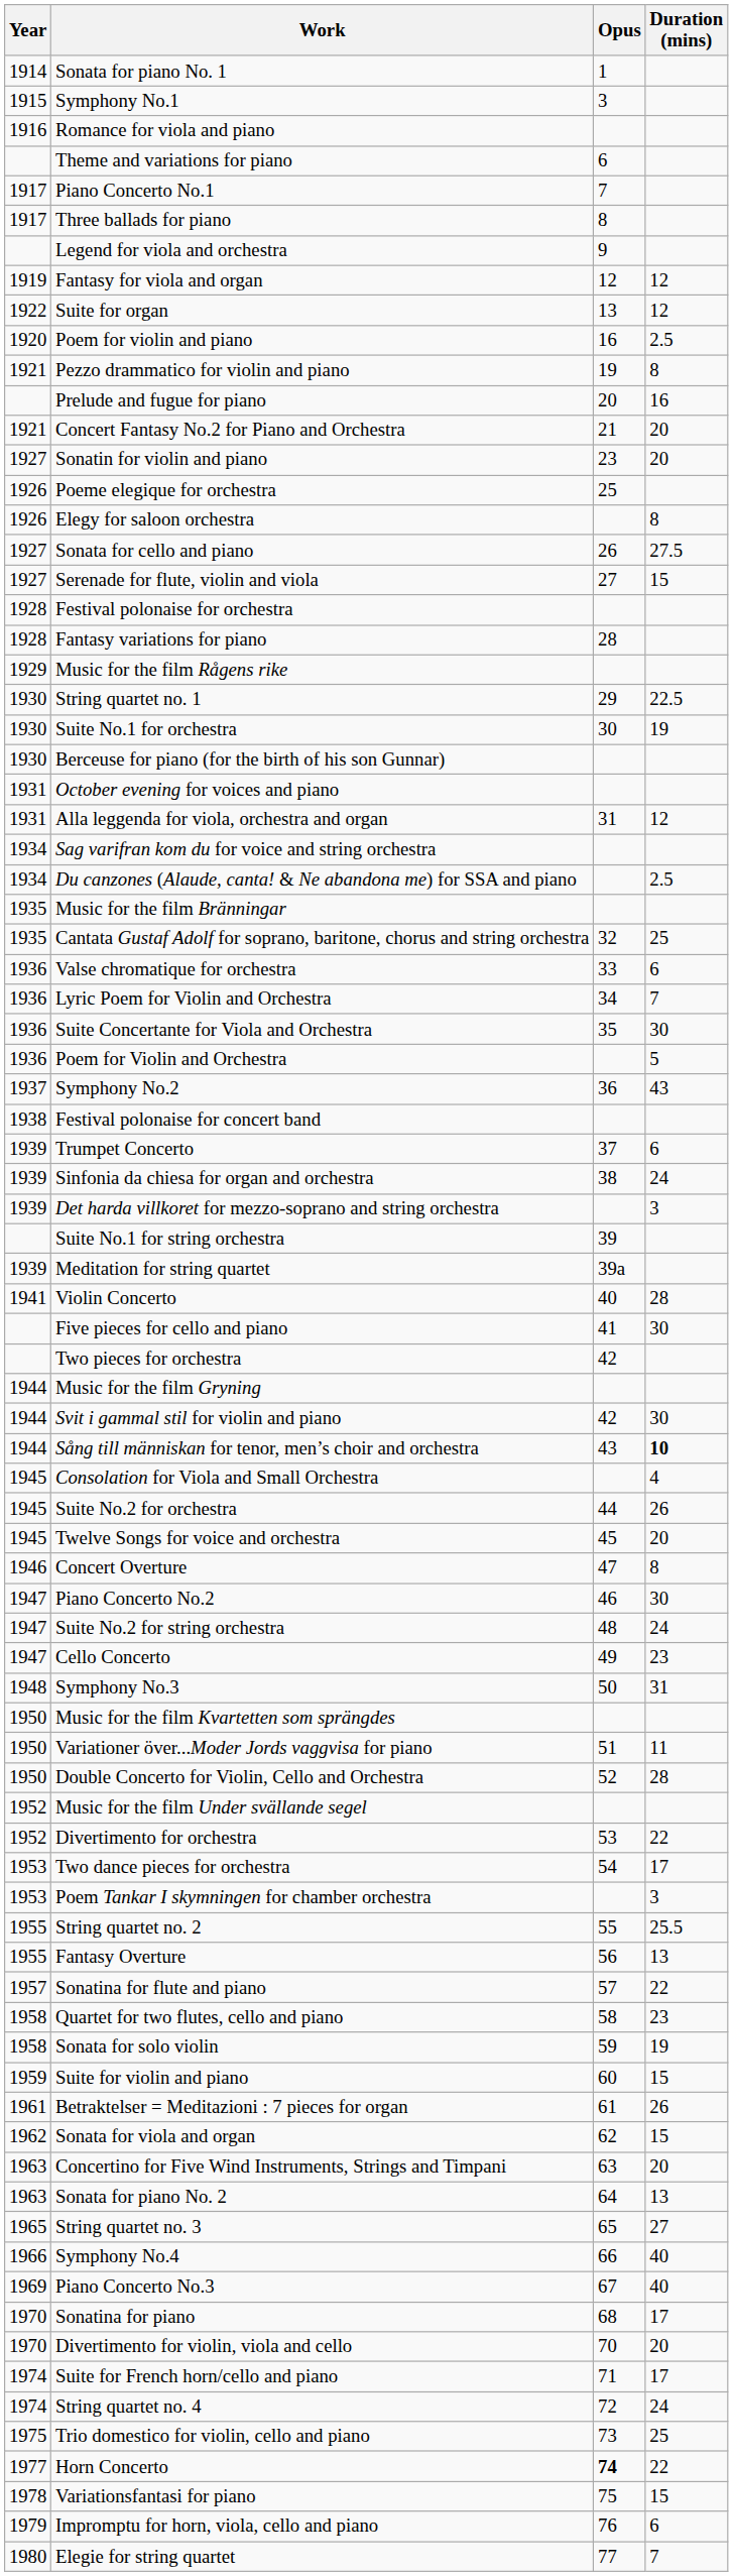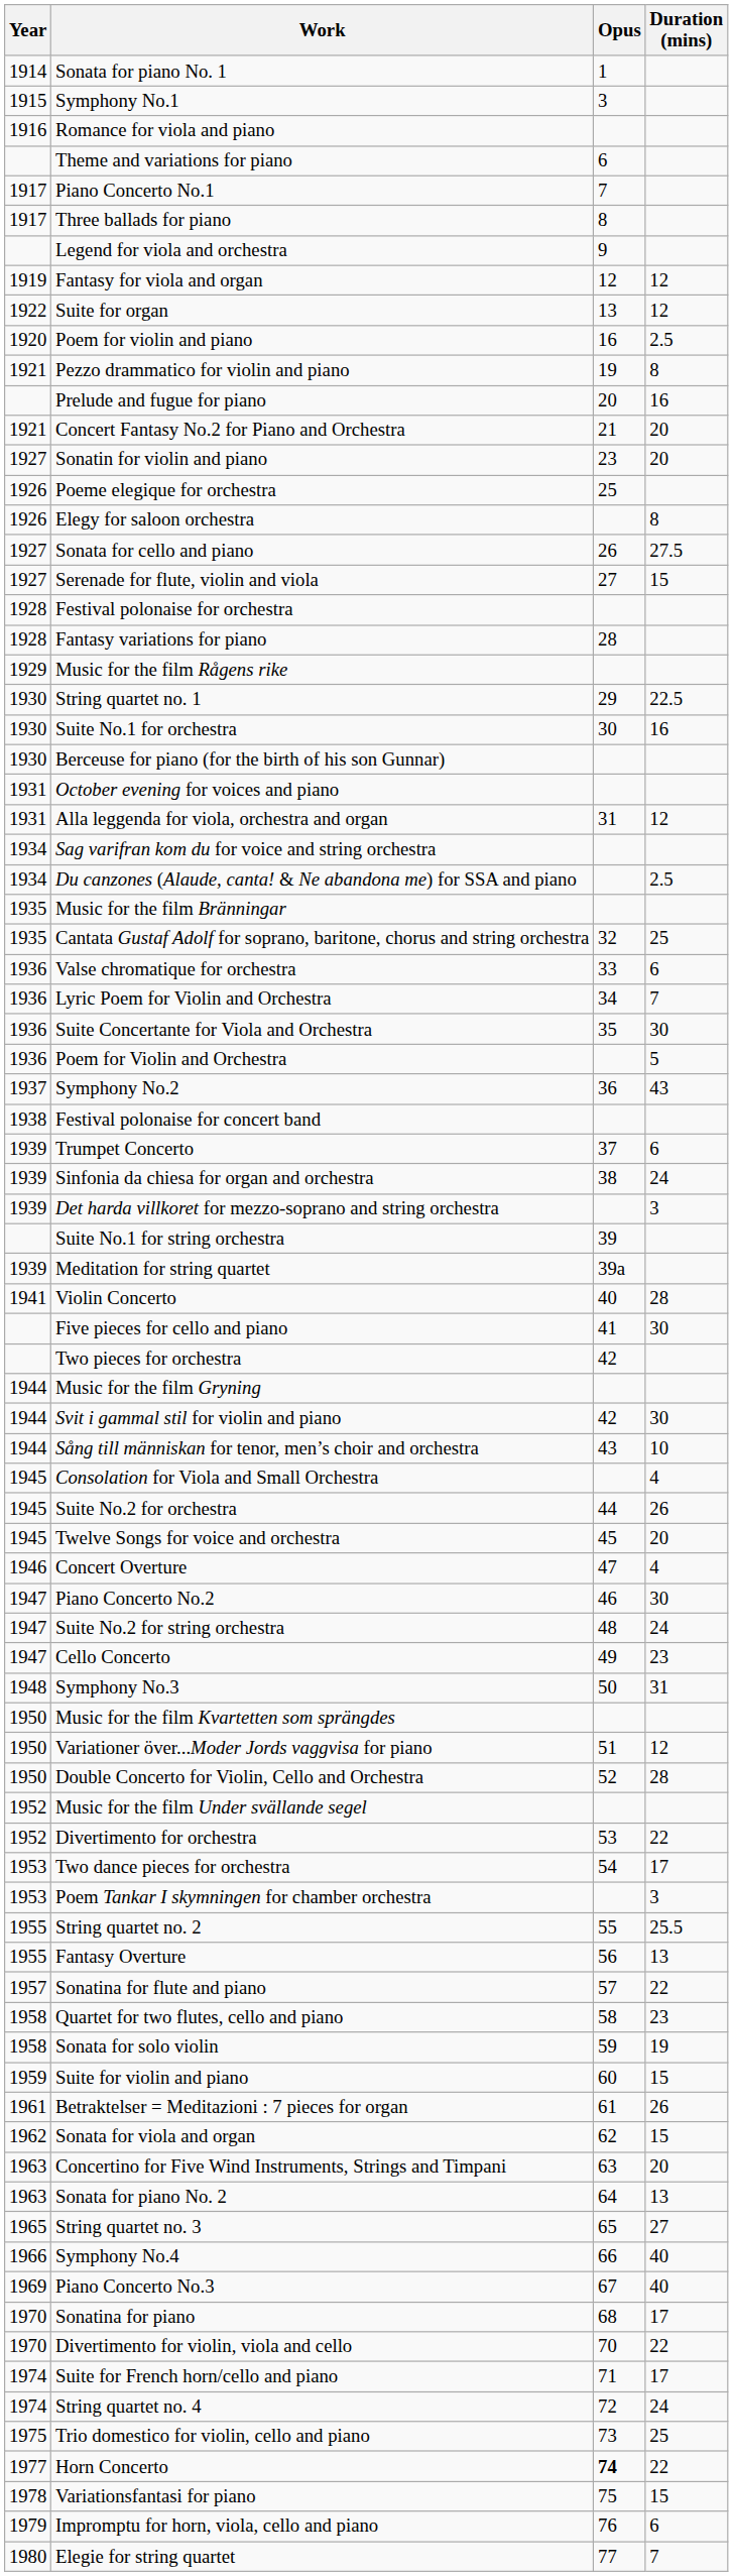 <table class="wikitable sortable">
 <tr>
 <th>Year</th>
 <th>Work</th>
 <th>Opus</th>
 <th>Duration<br>(mins)</th>
 </tr>
 <tr>
 <td><span>1914</span></td>
 <td>Sonata for piano No. 1</td>
 <td><span>1</span></td>
 <td></td>
 </tr>
 <tr>
 <td><span>1915</span></td>
 <td>Symphony No.1</td>
 <td><span>3</span></td>
 <td></td>
 </tr>
 <tr>
 <td><span>1916</span></td>
 <td>Romance for viola and piano</td>
 <td></td>
 <td></td>
 </tr>
 <tr>
 <td></td>
 <td>Theme and variations for piano</td>
 <td><span>6</span></td>
 <td></td>
 </tr>
 <tr>
 <td><span>1917</span></td>
 <td>Piano Concerto No.1</td>
 <td><span>7</span></td>
 <td></td>
 </tr>
 <tr>
 <td><span>1917</span></td>
 <td>Three ballads for piano</td>
 <td><span>8</span></td>
 <td></td>
 </tr>
 <tr>
 <td></td>
 <td>Legend for viola and orchestra</td>
 <td><span>9</span></td>
 <td></td>
 </tr>
 <tr>
 <td><span>1919</span></td>
 <td>Fantasy for viola and organ</td>
 <td><span>12</span></td>
 <td><span>12</span></td>
 </tr>
 <tr>
 <td><span>1922</span></td>
 <td>Suite for organ</td>
 <td><span>13</span></td>
 <td><span>12</span></td>
 </tr>
 <tr>
 <td><span>1920</span></td>
 <td>Poem for violin and piano</td>
 <td><span>16</span></td>
 <td><span>2.5</span></td>
 </tr>
 <tr>
 <td><span>1921</span></td>
 <td>Pezzo drammatico for violin and piano</td>
 <td><span>19</span></td>
 <td><span>8</span></td>
 </tr>
 <tr>
 <td></td>
 <td>Prelude and fugue for piano</td>
 <td><span>20</span></td>
 <td><span>16</span></td>
 </tr>
 <tr>
 <td><span>1921</span></td>
 <td>Concert Fantasy No.2 for Piano and Orchestra</td>
 <td><span>21</span></td>
 <td><span>20</span></td>
 </tr>
 <tr>
 <td><span>1927</span></td>
 <td>Sonatin for violin and piano</td>
 <td><span>23</span></td>
 <td><span>20</span></td>
 </tr>
 <tr>
 <td><span>1926</span></td>
 <td>Poeme elegique for orchestra</td>
 <td><span>25</span></td>
 <td></td>
 </tr>
 <tr>
 <td><span>1926</span></td>
 <td>Elegy for saloon orchestra</td>
 <td></td>
 <td><span>8</span></td>
 </tr>
 <tr>
 <td><span>1927</span></td>
 <td>Sonata for cello and piano</td>
 <td><span>26</span></td>
 <td><span>27.5</span></td>
 </tr>
 <tr>
 <td><span>1927</span></td>
 <td>Serenade for flute, violin and viola</td>
 <td><span>27</span></td>
 <td><span>15</span></td>
 </tr>
 <tr>
 <td><span>1928</span></td>
 <td>Festival polonaise for orchestra</td>
 <td></td>
 <td></td>
 </tr>
 <tr>
 <td><span>1928</span></td>
 <td>Fantasy variations for piano</td>
 <td><span>28</span></td>
 <td></td>
 </tr>
 <tr>
 <td><span>1929</span></td>
 <td>Music for the film <em>Rågens rike</em></td>
 <td></td>
 <td></td>
 </tr>
 <tr>
 <td><span>1930</span></td>
 <td>String quartet no. 1</td>
 <td><span>29</span></td>
 <td><span>22.5</span></td>
 </tr>
 <tr>
 <td><span>1930</span></td>
 <td>Suite No.1 for orchestra</td>
 <td><span>30</span></td>
-<td><span>19</span></td>
+<td><span>16</span></td>
 </tr>
 <tr>
 <td><span>1930</span></td>
 <td>Berceuse for piano (for the birth of his son Gunnar)</td>
 <td></td>
 <td></td>
 </tr>
 <tr>
 <td><span>1931</span></td>
 <td><em>October evening</em> for voices and piano</td>
 <td></td>
 <td></td>
 </tr>
 <tr>
 <td><span>1931</span></td>
 <td>Alla leggenda for viola, orchestra and organ</td>
 <td><span>31</span></td>
 <td><span>12</span></td>
 </tr>
 <tr>
 <td><span>1934</span></td>
 <td><em>Sag varifran kom du</em> for voice and string orchestra</td>
 <td></td>
 <td></td>
 </tr>
 <tr>
 <td><span>1934</span></td>
 <td><em>Du canzones</em> (<em>Alaude, canta!</em> & <em>Ne abandona me</em>) for SSA and piano</td>
 <td></td>
 <td><span>2.5</span></td>
 </tr>
 <tr>
 <td><span>1935</span></td>
 <td>Music for the film <em>Bränningar</em></td>
 <td></td>
 <td></td>
 </tr>
 <tr>
 <td><span>1935</span></td>
 <td>Cantata <em>Gustaf Adolf</em> for soprano, baritone, chorus and string orchestra</td>
 <td><span>32</span></td>
 <td><span>25</span></td>
 </tr>
 <tr>
 <td><span>1936</span></td>
 <td>Valse chromatique for orchestra</td>
 <td><span>33</span></td>
 <td><span>6</span></td>
 </tr>
 <tr>
 <td><span>1936</span></td>
 <td>Lyric Poem for Violin and Orchestra</td>
 <td><span>34</span></td>
 <td><span>7</span></td>
 </tr>
 <tr>
 <td><span>1936</span></td>
 <td>Suite Concertante for Viola and Orchestra</td>
 <td><span>35</span></td>
 <td><span>30</span></td>
 </tr>
 <tr>
 <td><span>1936</span></td>
 <td>Poem for Violin and Orchestra</td>
 <td></td>
 <td><span>5</span></td>
 </tr>
 <tr>
 <td><span>1937</span></td>
 <td>Symphony No.2</td>
 <td><span>36</span></td>
 <td><span>43</span></td>
 </tr>
 <tr>
 <td><span>1938</span></td>
 <td>Festival polonaise for concert band</td>
 <td></td>
 <td></td>
 </tr>
 <tr>
 <td><span>1939</span></td>
 <td>Trumpet Concerto</td>
 <td><span>37</span></td>
 <td><span>6</span></td>
 </tr>
 <tr>
 <td><span>1939</span></td>
 <td>Sinfonia da chiesa for organ and orchestra</td>
 <td><span>38</span></td>
 <td><span>24</span></td>
 </tr>
 <tr>
 <td><span>1939</span></td>
 <td><em>Det harda villkoret</em> for mezzo-soprano and string orchestra</td>
 <td></td>
 <td><span>3</span></td>
 </tr>
 <tr>
 <td></td>
 <td>Suite No.1 for string orchestra</td>
 <td><span>39</span></td>
 <td></td>
 </tr>
 <tr>
 <td><span>1939</span></td>
 <td>Meditation for string quartet</td>
 <td><span>39a</span></td>
 <td></td>
 </tr>
 <tr>
 <td><span>1941</span></td>
 <td>Violin Concerto</td>
 <td><span>40</span></td>
 <td><span>28</span></td>
 </tr>
 <tr>
 <td></td>
 <td>Five pieces for cello and piano</td>
 <td><span>41</span></td>
 <td><span>30</span></td>
 </tr>
 <tr>
 <td></td>
 <td>Two pieces for orchestra</td>
 <td><span>42</span></td>
 <td></td>
 </tr>
 <tr>
 <td><span>1944</span></td>
 <td>Music for the film <em>Gryning</em></td>
 <td></td>
 <td></td>
 </tr>
 <tr>
 <td><span>1944</span></td>
 <td><em>Svit i gammal stil</em> for violin and piano</td>
 <td><span>42</span></td>
 <td><span>30</span></td>
 </tr>
 <tr>
 <td><span>1944</span></td>
 <td><em>Sång till människan</em> for tenor, men’s choir and orchestra</td>
 <td><span>43</span></td>
-<td><strong><span>10</span></strong></td>
+<td><span>10</span></td>
 </tr>
 <tr>
 <td><span>1945</span></td>
 <td><em>Consolation</em> for Viola and Small Orchestra</td>
 <td></td>
 <td><span>4</span></td>
 </tr>
 <tr>
 <td><span>1945</span></td>
 <td>Suite No.2 for orchestra</td>
 <td><span>44</span></td>
 <td><span>26</span></td>
 </tr>
 <tr>
 <td><span>1945</span></td>
 <td>Twelve Songs for voice and orchestra</td>
 <td><span>45</span></td>
 <td><span>20</span></td>
 </tr>
 <tr>
 <td><span>1946</span></td>
 <td>Concert Overture</td>
 <td><span>47</span></td>
-<td><span>8</span></td>
+<td><span>4</span></td>
 </tr>
 <tr>
 <td><span>1947</span></td>
 <td>Piano Concerto No.2</td>
 <td><span>46</span></td>
 <td><span>30</span></td>
 </tr>
 <tr>
 <td><span>1947</span></td>
 <td>Suite No.2 for string orchestra</td>
 <td><span>48</span></td>
 <td><span>24</span></td>
 </tr>
 <tr>
 <td><span>1947</span></td>
 <td>Cello Concerto</td>
 <td><span>49</span></td>
 <td><span>23</span></td>
 </tr>
 <tr>
 <td><span>1948</span></td>
 <td>Symphony No.3</td>
 <td><span>50</span></td>
 <td><span>31</span></td>
 </tr>
 <tr>
 <td><span>1950</span></td>
 <td>Music for the film <em>Kvartetten som sprängdes</em></td>
 <td></td>
 <td></td>
 </tr>
 <tr>
 <td><span>1950</span></td>
 <td>Variationer över...<em>Moder Jords vaggvisa</em> for piano</td>
 <td><span>51</span></td>
-<td><span>11</span></td>
+<td><span>12</span></td>
 </tr>
 <tr>
 <td><span>1950</span></td>
 <td>Double Concerto for Violin, Cello and Orchestra</td>
 <td><span>52</span></td>
 <td><span>28</span></td>
 </tr>
 <tr>
 <td><span>1952</span></td>
 <td>Music for the film <em>Under svällande segel</em></td>
 <td></td>
 <td></td>
 </tr>
 <tr>
 <td><span>1952</span></td>
 <td>Divertimento for orchestra</td>
 <td><span>53</span></td>
 <td><span>22</span></td>
 </tr>
 <tr>
 <td><span>1953</span></td>
 <td>Two dance pieces for orchestra</td>
 <td><span>54</span></td>
 <td><span>17</span></td>
 </tr>
 <tr>
 <td><span>1953</span></td>
 <td>Poem <em>Tankar I skymningen</em> for chamber orchestra</td>
 <td></td>
 <td><span>3</span></td>
 </tr>
 <tr>
 <td><span>1955</span></td>
 <td>String quartet no. 2</td>
 <td><span>55</span></td>
 <td><span>25.5</span></td>
 </tr>
 <tr>
 <td><span>1955</span></td>
 <td>Fantasy Overture</td>
 <td><span>56</span></td>
 <td><span>13</span></td>
 </tr>
 <tr>
 <td><span>1957</span></td>
 <td>Sonatina for flute and piano</td>
 <td><span>57</span></td>
 <td><span>22</span></td>
 </tr>
 <tr>
 <td><span>1958</span></td>
 <td>Quartet for two flutes, cello and piano</td>
 <td><span>58</span></td>
 <td><span>23</span></td>
 </tr>
 <tr>
 <td><span>1958</span></td>
 <td>Sonata for solo violin</td>
 <td><span>59</span></td>
 <td><span>19</span></td>
 </tr>
 <tr>
 <td><span>1959</span></td>
 <td>Suite for violin and piano</td>
 <td><span>60</span></td>
 <td><span>15</span></td>
 </tr>
 <tr>
 <td><span>1961</span></td>
 <td>Betraktelser = Meditazioni : 7 pieces for organ</td>
 <td><span>61</span></td>
 <td><span>26</span></td>
 </tr>
 <tr>
 <td><span>1962</span></td>
 <td>Sonata for viola and organ</td>
 <td><span>62</span></td>
 <td><span>15</span></td>
 </tr>
 <tr>
 <td><span>1963</span></td>
 <td>Concertino for Five Wind Instruments, Strings and Timpani</td>
 <td><span>63</span></td>
 <td><span>20</span></td>
 </tr>
 <tr>
 <td><span>1963</span></td>
 <td>Sonata for piano No. 2</td>
 <td><span>64</span></td>
 <td><span>13</span></td>
 </tr>
 <tr>
 <td><span>1965</span></td>
 <td>String quartet no. 3</td>
 <td><span>65</span></td>
 <td><span>27</span></td>
 </tr>
 <tr>
 <td><span>1966</span></td>
 <td>Symphony No.4</td>
 <td><span>66</span></td>
 <td><span>40</span></td>
 </tr>
 <tr>
 <td><span>1969</span></td>
 <td>Piano Concerto No.3</td>
 <td><span>67</span></td>
 <td><span>40</span></td>
 </tr>
 <tr>
 <td><span>1970</span></td>
 <td>Sonatina for piano</td>
 <td><span>68</span></td>
 <td><span>17</span></td>
 </tr>
 <tr>
 <td><span>1970</span></td>
 <td>Divertimento for violin, viola and cello</td>
 <td><span>70</span></td>
-<td><span>20</span></td>
+<td><span>22</span></td>
 </tr>
 <tr>
 <td><span>1974</span></td>
 <td>Suite for French horn/cello and piano</td>
 <td><span>71</span></td>
 <td><span>17</span></td>
 </tr>
 <tr>
 <td><span>1974</span></td>
 <td>String quartet no. 4</td>
 <td><span>72</span></td>
 <td><span>24</span></td>
 </tr>
 <tr>
 <td><span>1975</span></td>
 <td>Trio domestico for violin, cello and piano</td>
 <td><span>73</span></td>
 <td><span>25</span></td>
 </tr>
 <tr>
 <td><span>1977</span></td>
 <td>Horn Concerto</td>
 <td><strong><span>74</span></strong></td>
 <td><span>22</span></td>
 </tr>
 <tr>
 <td><span>1978</span></td>
 <td>Variationsfantasi for piano</td>
 <td><span>75</span></td>
 <td><span>15</span></td>
 </tr>
 <tr>
 <td><span>1979</span></td>
 <td>Impromptu for horn, viola, cello and piano</td>
 <td><span>76</span></td>
 <td><span>6</span></td>
 </tr>
 <tr>
 <td><span>1980</span></td>
 <td>Elegie for string quartet</td>
 <td><span>77</span></td>
 <td><span>7</span></td>
 </tr>
 </table>
